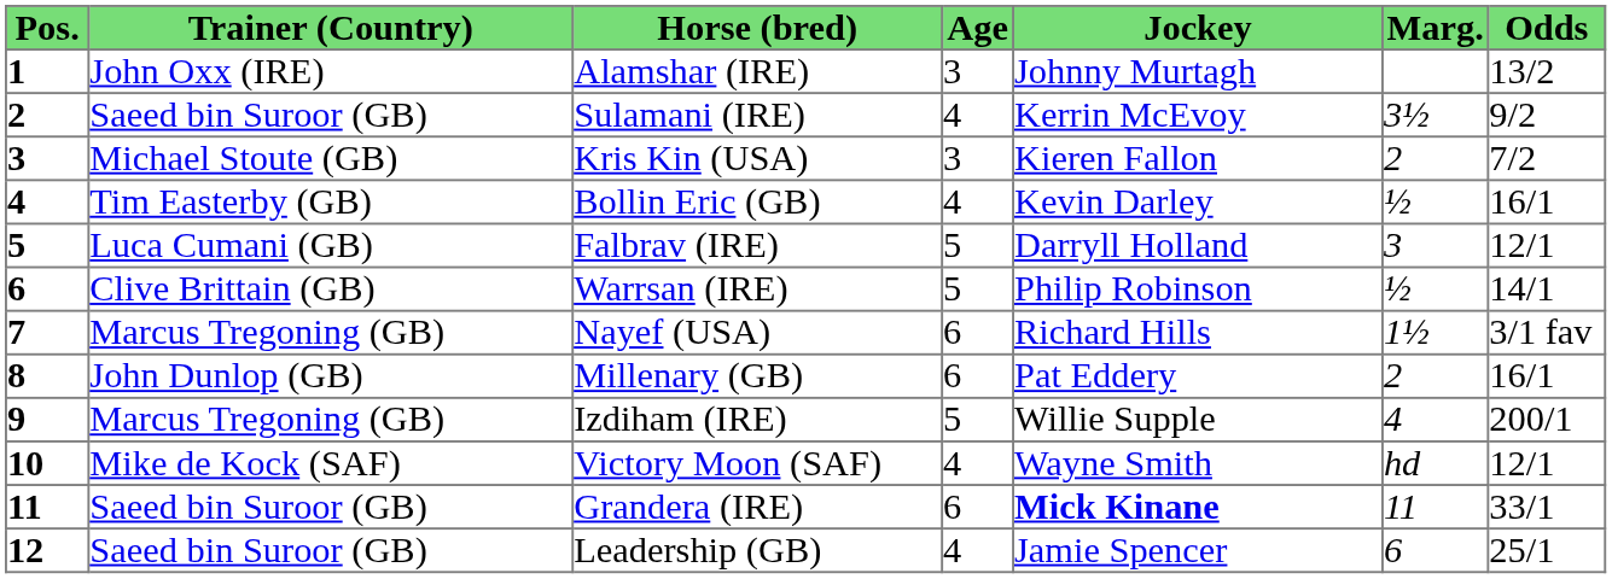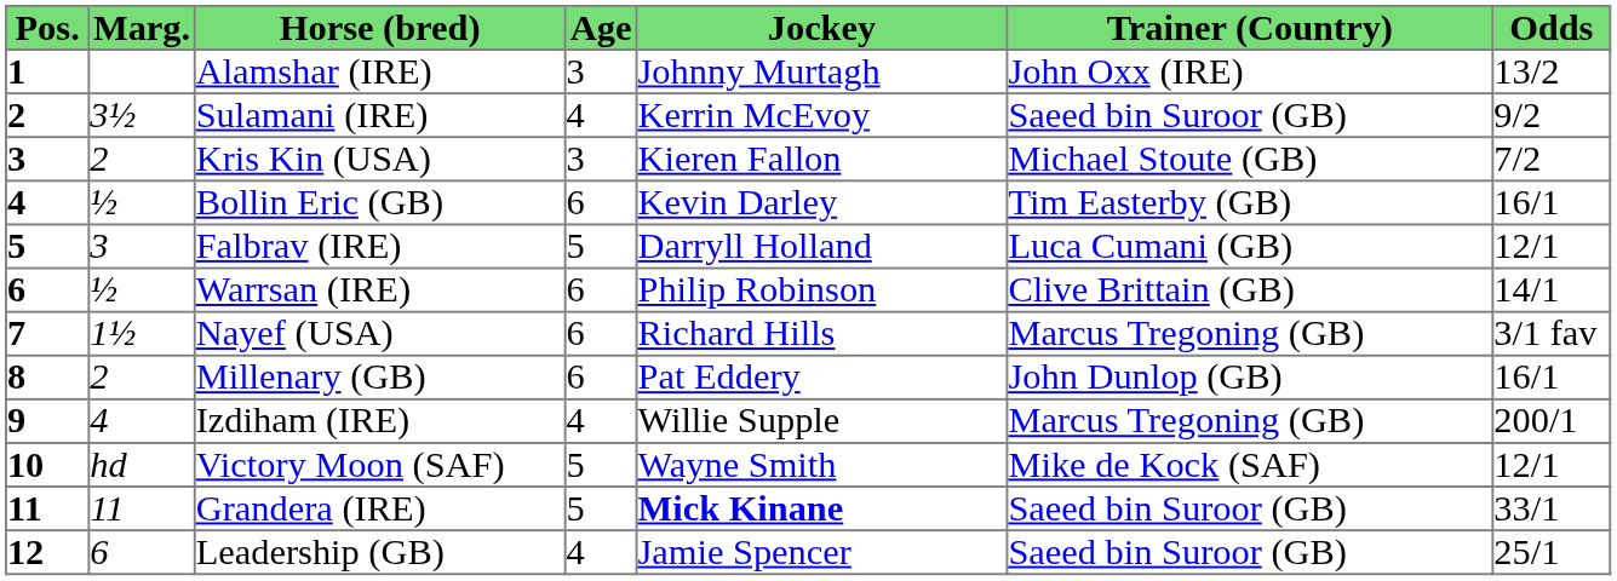 <table class = "sortable" | border="1" cellpadding="0" style="border-collapse: collapse;">
 <tr style="background:#7d7; text-align:center;">
 <th style="width:35px;"><strong>Pos.</strong></th>
-<th style="width:210px;"><strong>Trainer (Country)</strong></th>
+<th style="width:45px;"><strong>Marg.</strong></th>
 <th style="width:160px;"><strong>Horse (bred)</strong></th>
 <th style="width:30px;"><strong>Age</strong></th>
 <th style="width:160px;"><strong>Jockey</strong></th>
-<th style="width:45px;"><strong>Marg.</strong></th>
+<th style="width:210px;"><strong>Trainer (Country)</strong></th>
 <th style="width:50px;"><strong>Odds</strong></th>
 </tr>
 <tr>
 <td><strong>1</strong></td>
-<td><a href='#'>John Oxx</a> (IRE)</td>
+<td></td>
 <td><a href='#'>Alamshar</a> (IRE)</td>
 <td>3</td>
 <td><a href='#'>Johnny Murtagh</a></td>
-<td></td>
+<td><a href='#'>John Oxx</a> (IRE)</td>
 <td>13/2</td>
 </tr>
 <tr>
 <td><strong>2</strong></td>
-<td><a href='#'>Saeed bin Suroor</a> (GB)</td>
+<td><em>3½</em></td>
 <td><a href='#'>Sulamani</a> (IRE)</td>
 <td>4</td>
 <td><a href='#'>Kerrin McEvoy</a></td>
-<td><em>3½</em></td>
+<td><a href='#'>Saeed bin Suroor</a> (GB)</td>
 <td>9/2</td>
 </tr>
 <tr>
 <td><strong>3</strong></td>
-<td><a href='#'>Michael Stoute</a> (GB)</td>
+<td><em>2</em></td>
 <td><a href='#'>Kris Kin</a> (USA)</td>
 <td>3</td>
 <td><a href='#'>Kieren Fallon</a></td>
-<td><em>2</em></td>
+<td><a href='#'>Michael Stoute</a> (GB)</td>
 <td>7/2</td>
 </tr>
 <tr>
 <td><strong>4</strong></td>
+<td><em>½</em></td>
+<td><a href='#'>Bollin Eric</a> (GB)</td>
+<td>6</td>
+<td><a href='#'>Kevin Darley</a></td>
 <td><a href='#'>Tim Easterby</a> (GB)</td>
-<td><a href='#'>Bollin Eric</a> (GB)</td>
-<td>4</td>
-<td><a href='#'>Kevin Darley</a></td>
-<td><em>½</em></td>
 <td>16/1</td>
 </tr>
 <tr>
 <td><strong>5</strong></td>
-<td><a href='#'>Luca Cumani</a> (GB)</td>
+<td><em>3</em></td>
 <td><a href='#'>Falbrav</a> (IRE)</td>
 <td>5</td>
 <td><a href='#'>Darryll Holland</a></td>
-<td><em>3</em></td>
+<td><a href='#'>Luca Cumani</a> (GB)</td>
 <td>12/1</td>
 </tr>
 <tr>
 <td><strong>6</strong></td>
+<td><em>½</em></td>
+<td><a href='#'>Warrsan</a> (IRE)</td>
+<td>6</td>
+<td><a href='#'>Philip Robinson</a></td>
 <td><a href='#'>Clive Brittain</a> (GB)</td>
-<td><a href='#'>Warrsan</a> (IRE)</td>
-<td>5</td>
-<td><a href='#'>Philip Robinson</a></td>
-<td><em>½</em></td>
 <td>14/1</td>
 </tr>
 <tr>
 <td><strong>7</strong></td>
-<td><a href='#'>Marcus Tregoning</a> (GB)</td>
+<td><em>1½</em></td>
 <td><a href='#'>Nayef</a> (USA)</td>
 <td>6</td>
 <td><a href='#'>Richard Hills</a></td>
-<td><em>1½</em></td>
+<td><a href='#'>Marcus Tregoning</a> (GB)</td>
 <td>3/1 fav</td>
 </tr>
 <tr>
 <td><strong>8</strong></td>
-<td><a href='#'>John Dunlop</a> (GB)</td>
+<td><em>2</em></td>
 <td><a href='#'>Millenary</a> (GB)</td>
 <td>6</td>
 <td><a href='#'>Pat Eddery</a></td>
-<td><em>2</em></td>
+<td><a href='#'>John Dunlop</a> (GB)</td>
 <td>16/1</td>
 </tr>
 <tr>
 <td><strong>9</strong></td>
+<td><em>4</em></td>
+<td>Izdiham (IRE)</td>
+<td>4</td>
+<td>Willie Supple</td>
 <td><a href='#'>Marcus Tregoning</a> (GB)</td>
-<td>Izdiham (IRE)</td>
-<td>5</td>
-<td>Willie Supple</td>
-<td><em>4</em></td>
 <td>200/1</td>
 </tr>
 <tr>
 <td><strong>10</strong></td>
+<td><em>hd</em></td>
+<td><a href='#'>Victory Moon</a> (SAF)</td>
+<td>5</td>
+<td><a href='#'>Wayne Smith</a></td>
 <td><a href='#'>Mike de Kock</a> (SAF)</td>
-<td><a href='#'>Victory Moon</a> (SAF)</td>
-<td>4</td>
-<td><a href='#'>Wayne Smith</a></td>
-<td><em>hd</em></td>
 <td>12/1</td>
 </tr>
 <tr>
 <td><strong>11</strong></td>
+<td><em>11</em></td>
+<td><a href='#'>Grandera</a> (IRE)</td>
+<td>5</td>
+<td><strong><a href='#'>Mick Kinane</a></strong></td>
 <td><a href='#'>Saeed bin Suroor</a> (GB)</td>
-<td><a href='#'>Grandera</a> (IRE)</td>
-<td>6</td>
-<td><strong><a href='#'>Mick Kinane</a></strong></td>
-<td><em>11</em></td>
 <td>33/1</td>
 </tr>
 <tr>
 <td><strong>12</strong></td>
-<td><a href='#'>Saeed bin Suroor</a> (GB)</td>
+<td><em>6</em></td>
 <td>Leadership (GB)</td>
 <td>4</td>
 <td><a href='#'>Jamie Spencer</a></td>
-<td><em>6</em></td>
+<td><a href='#'>Saeed bin Suroor</a> (GB)</td>
 <td>25/1</td>
 </tr>
 </table>
